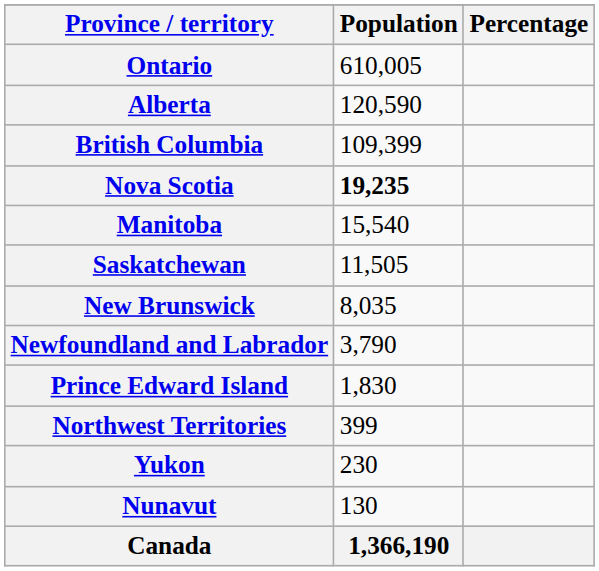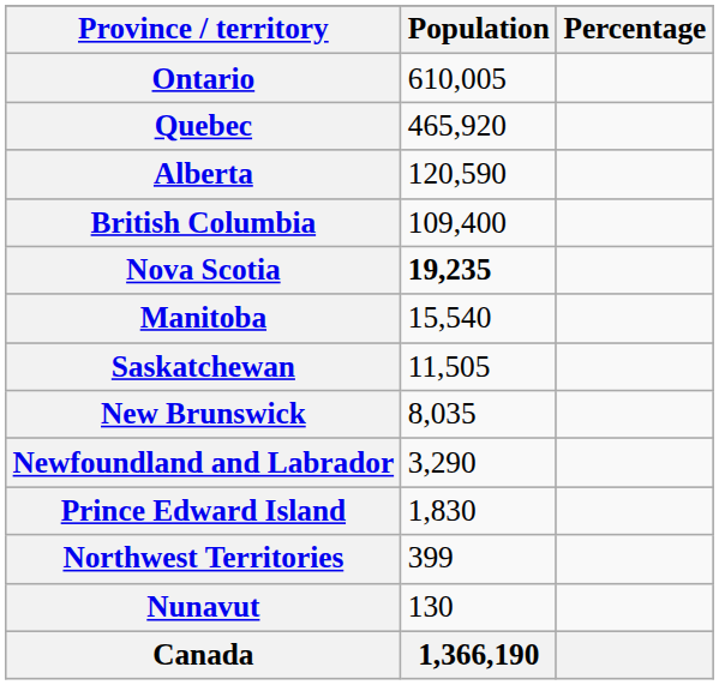 <table class="wikitable sortable plainrowheaders">
 <tr>
 </tr>
 <tr>
 <th scope="col"><a href='#'>Province / territory</a></th>
 <th scope="col">Population</th>
 <th scope="col">Percentage</th>
 </tr>
 <tr>
 <th scope="row"> <a href='#'>Ontario</a></th>
 <td>610,005</td>
 <td></td>
 </tr>
 <tr>
+<th scope="row"> <a href='#'>Quebec</a></th>
+<td>465,920</td>
+<td></td>
+</tr>
+<tr>
 <th scope="row"> <a href='#'>Alberta</a></th>
 <td>120,590</td>
 <td></td>
 </tr>
 <tr>
 <th scope="row"> <a href='#'>British Columbia</a></th>
-<td>109,399</td>
+<td>109,400</td>
 <td></td>
 </tr>
 <tr>
 <th scope="row"> <a href='#'>Nova Scotia</a></th>
 <td><strong>19,235</strong></td>
 <td></td>
 </tr>
 <tr>
 <th scope="row"> <a href='#'>Manitoba</a></th>
 <td>15,540</td>
 <td></td>
 </tr>
 <tr>
 <th scope="row"> <a href='#'>Saskatchewan</a></th>
 <td>11,505</td>
 <td></td>
 </tr>
 <tr>
 <th scope="row"> <a href='#'>New Brunswick</a></th>
 <td>8,035</td>
 <td></td>
 </tr>
 <tr>
 <th scope="row"> <a href='#'>Newfoundland and Labrador</a></th>
-<td>3,790</td>
+<td>3,290</td>
 <td></td>
 </tr>
 <tr>
 <th scope="row"> <a href='#'>Prince Edward Island</a></th>
 <td>1,830</td>
 <td></td>
 </tr>
 <tr>
 <th scope="row"> <a href='#'>Northwest Territories</a></th>
 <td>399</td>
 <td></td>
 </tr>
 <tr>
-<th scope="row"> <a href='#'>Yukon</a></th>
-<td>230</td>
-<td></td>
-</tr>
-<tr>
 <th scope="row"> <a href='#'>Nunavut</a></th>
 <td>130</td>
 <td></td>
 </tr>
 <tr>
 <th scope="row"> <strong>Canada</strong></th>
 <th>1,366,190</th>
 <th></th>
 </tr>
 </table>
